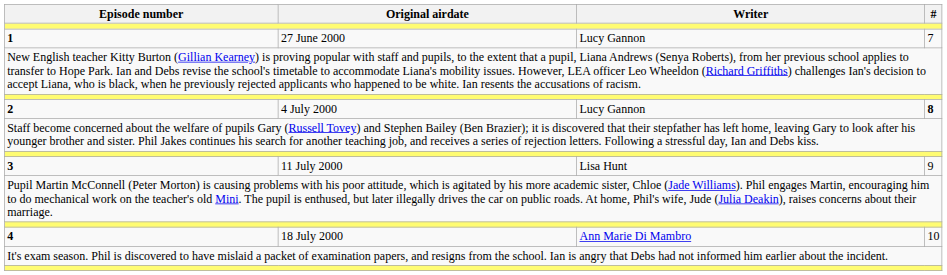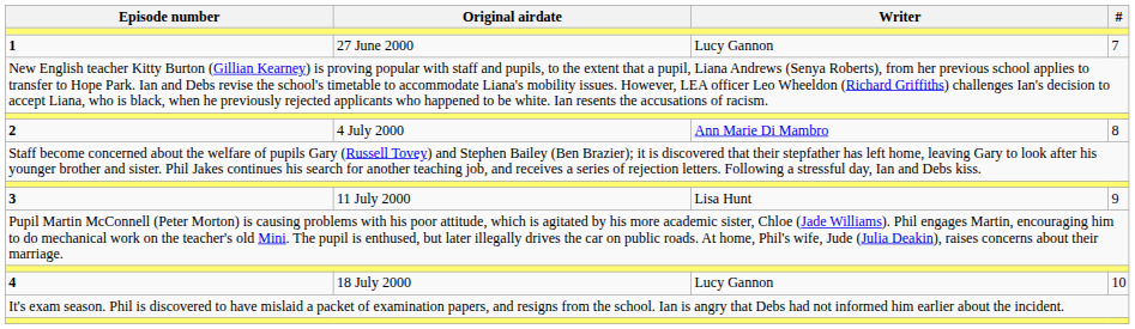 <table class="wikitable" style="width:99%;">
 <tr>
 <th>Episode number</th>
 <th>Original airdate</th>
 <th>Writer</th>
 <th style="width:15px;">#</th>
 </tr>
 <tr id="s2ep1">
 <td colspan="6" style="background:#fffc72;"></td>
 </tr>
 <tr>
 <td rowspan="1"><strong>1</strong></td>
 <td>27 June 2000</td>
 <td>Lucy Gannon</td>
 <td>7</td>
 </tr>
 <tr>
 <td colspan="6">New English teacher Kitty Burton (<a href='#'>Gillian Kearney</a>) is proving popular with staff and pupils, to the extent that a pupil, Liana Andrews (Senya Roberts), from her previous school applies to transfer to Hope Park. Ian and Debs revise the school's timetable to accommodate Liana's mobility issues.  However, LEA officer Leo Wheeldon (<a href='#'>Richard Griffiths</a>) challenges Ian's decision to accept Liana, who is black, when he previously rejected applicants who happened to be white. Ian resents the accusations of racism.</td>
 </tr>
 <tr id="s2ep2">
 <td colspan="6" style="background:#fffc72;"></td>
 </tr>
 <tr>
 <td rowspan="1"><strong>2</strong></td>
 <td>4 July 2000</td>
-<td>Lucy Gannon</td>
-<td><strong>8</strong></td>
+<td><a href='#'>Ann Marie Di Mambro</a></td>
+<td>8</td>
 </tr>
 <tr>
 <td colspan="6">Staff become concerned about the welfare of pupils Gary (<a href='#'>Russell Tovey</a>) and Stephen Bailey (Ben Brazier); it is discovered that their stepfather has left home, leaving Gary to look after his younger brother and sister.  Phil Jakes continues his search for another teaching job, and receives a series of rejection letters.  Following a stressful day, Ian and Debs kiss.</td>
 </tr>
 <tr id="s2ep3">
 <td colspan="6" style="background:#fffc72;"></td>
 </tr>
 <tr>
 <td rowspan="1"><strong>3</strong></td>
 <td>11 July 2000</td>
 <td>Lisa Hunt</td>
 <td>9</td>
 </tr>
 <tr>
 <td colspan="6">Pupil Martin McConnell (Peter Morton) is causing problems with his poor attitude, which is agitated by his more academic sister, Chloe (<a href='#'>Jade Williams</a>). Phil engages Martin, encouraging him to do mechanical work on the teacher's old <a href='#'>Mini</a>. The pupil is enthused, but later illegally drives the car on public roads. At home, Phil's wife, Jude (<a href='#'>Julia Deakin</a>), raises concerns about their marriage.</td>
 </tr>
 <tr id="s2ep4">
 <td colspan="6" style="background:#fffc72;"></td>
 </tr>
 <tr>
 <td rowspan="1"><strong>4</strong></td>
 <td>18 July 2000</td>
-<td><a href='#'>Ann Marie Di Mambro</a></td>
+<td>Lucy Gannon</td>
 <td>10</td>
 </tr>
 <tr>
 <td colspan="6">It's exam season. Phil is discovered to have mislaid a packet of examination papers, and resigns from the school. Ian is angry that Debs had not informed him earlier about the incident.</td>
 </tr>
 <tr>
 <td colspan="6" style="background:#fffc72;"></td>
 </tr>
 </table>
